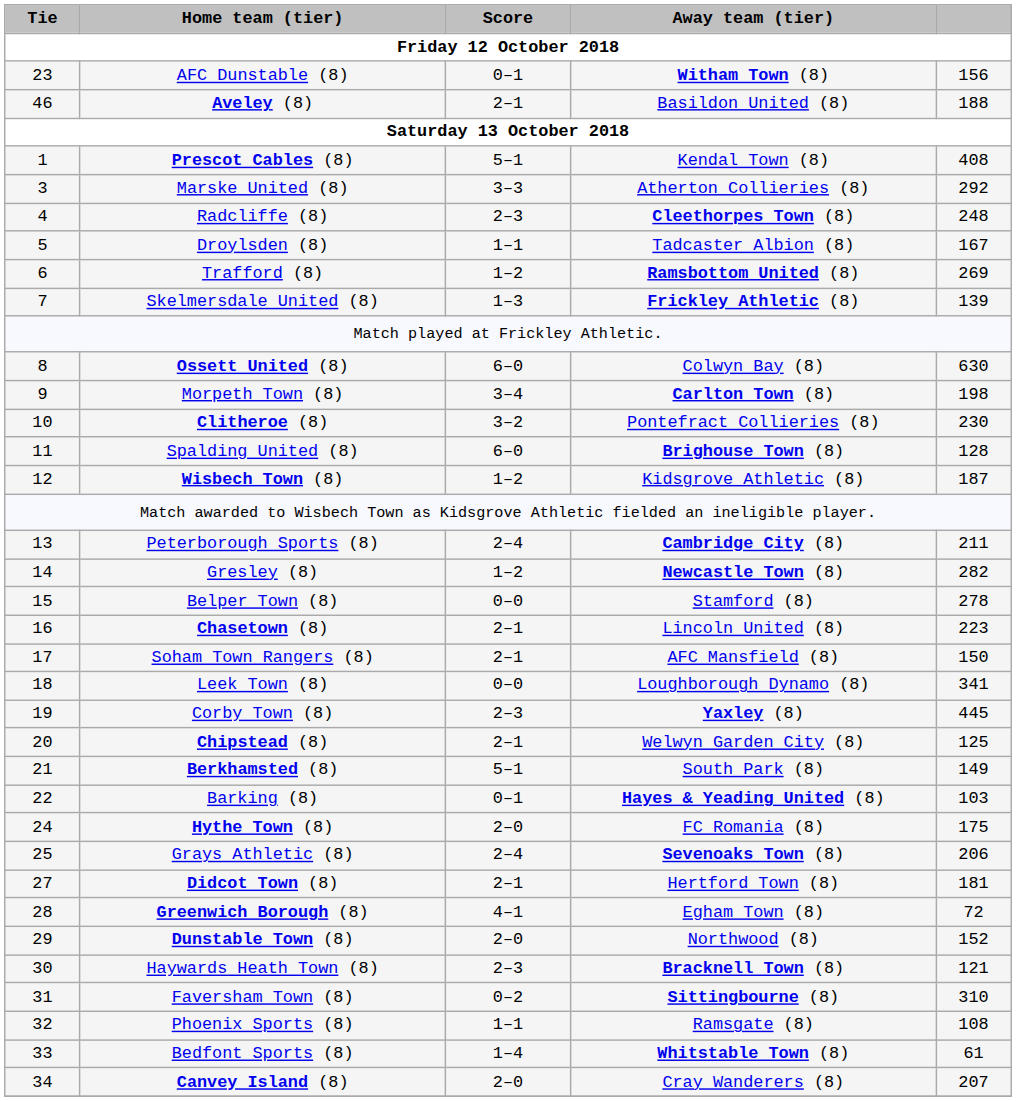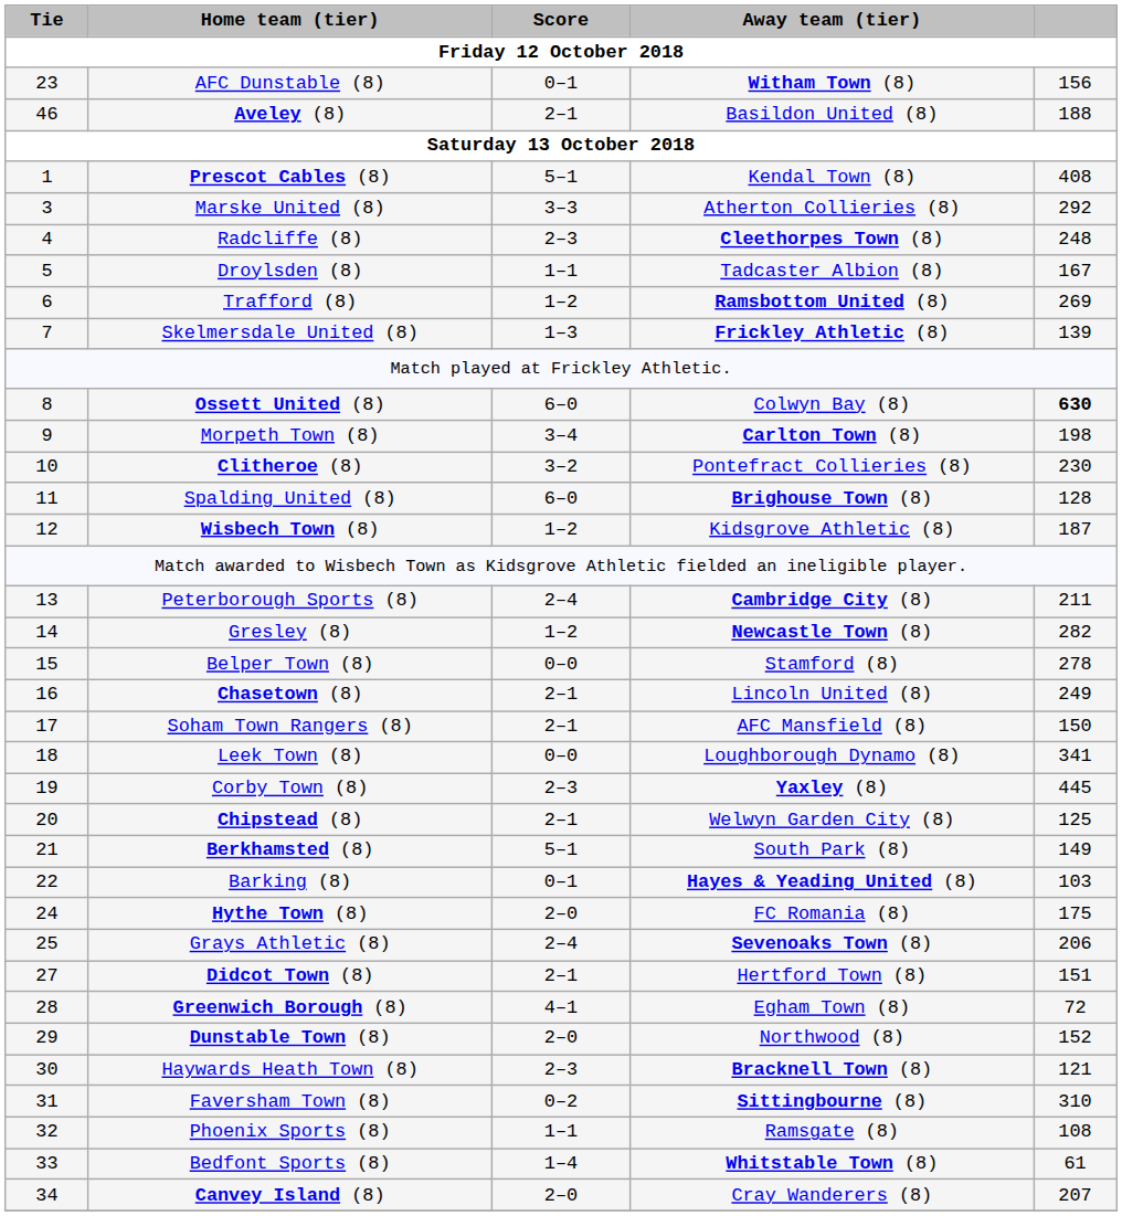 <table class="wikitable" style="width: 700px; background:WhiteSmoke; text-align:center; font-size:90%">
 <tr>
 <td scope="col" style="width:  7.50%; background:silver;"><strong>Tie</strong></td>
 <td scope="col" style="width: 36.25%; background:silver;"><strong>Home team (tier)</strong></td>
 <td scope="col" style="width: 12.50%; background:silver;"><strong>Score</strong></td>
 <td scope="col" style="width: 36.25%; background:silver;"><strong>Away team (tier)</strong></td>
 <td scope="col" style="width:  7.50%; background:silver;"><strong></strong></td>
 </tr>
 <tr>
 <td colspan="5" style= background:White><strong>Friday 12 October 2018</strong></td>
 </tr>
 <tr>
 <td>23</td>
 <td><a href='#'>AFC Dunstable</a> (8)</td>
 <td>0–1</td>
 <td><strong><a href='#'>Witham Town</a></strong> (8)</td>
 <td>156</td>
 </tr>
 <tr>
 <td>46</td>
 <td><strong><a href='#'>Aveley</a></strong> (8)</td>
 <td>2–1</td>
 <td><a href='#'>Basildon United</a> (8)</td>
 <td>188</td>
 </tr>
 <tr>
 <td colspan="5" style= background:White><strong>Saturday 13 October 2018</strong></td>
 </tr>
 <tr>
 <td>1</td>
 <td><strong><a href='#'>Prescot Cables</a></strong> (8)</td>
 <td>5–1</td>
 <td><a href='#'>Kendal Town</a> (8)</td>
 <td>408</td>
 </tr>
 <tr>
 <td>3</td>
 <td><a href='#'>Marske United</a> (8)</td>
 <td>3–3</td>
 <td><a href='#'>Atherton Collieries</a> (8)</td>
 <td>292</td>
 </tr>
 <tr>
 <td>4</td>
 <td><a href='#'>Radcliffe</a> (8)</td>
 <td>2–3</td>
 <td><strong><a href='#'>Cleethorpes Town</a></strong> (8)</td>
 <td>248</td>
 </tr>
 <tr>
 <td>5</td>
 <td><a href='#'>Droylsden</a> (8)</td>
 <td>1–1</td>
 <td><a href='#'>Tadcaster Albion</a> (8)</td>
 <td>167</td>
 </tr>
 <tr>
 <td>6</td>
 <td><a href='#'>Trafford</a> (8)</td>
 <td>1–2</td>
 <td><strong><a href='#'>Ramsbottom United</a></strong> (8)</td>
 <td>269</td>
 </tr>
 <tr>
 <td>7</td>
 <td><a href='#'>Skelmersdale United</a> (8)</td>
 <td>1–3</td>
 <td><strong><a href='#'>Frickley Athletic</a></strong> (8)</td>
 <td>139</td>
 </tr>
 <tr>
 <td colspan="5" style="background:GhostWhite; height:20px; text-align:center; font-size:90%">Match played at Frickley Athletic.</td>
 </tr>
 <tr>
 <td>8</td>
 <td><strong><a href='#'>Ossett United</a></strong> (8)</td>
 <td>6–0</td>
 <td><a href='#'>Colwyn Bay</a> (8)</td>
-<td>630</td>
+<td><strong>630</strong></td>
 </tr>
 <tr>
 <td>9</td>
 <td><a href='#'>Morpeth Town</a> (8)</td>
 <td>3–4</td>
 <td><strong><a href='#'>Carlton Town</a></strong> (8)</td>
 <td>198</td>
 </tr>
 <tr>
 <td>10</td>
 <td><strong><a href='#'>Clitheroe</a></strong> (8)</td>
 <td>3–2</td>
 <td><a href='#'>Pontefract Collieries</a> (8)</td>
 <td>230</td>
 </tr>
 <tr>
 <td>11</td>
 <td><a href='#'>Spalding United</a> (8)</td>
 <td>6–0</td>
 <td><strong><a href='#'>Brighouse Town</a></strong> (8)</td>
 <td>128</td>
 </tr>
 <tr>
 <td>12</td>
 <td><strong><a href='#'>Wisbech Town</a></strong> (8)</td>
 <td>1–2</td>
 <td><a href='#'>Kidsgrove Athletic</a> (8)</td>
 <td>187</td>
 </tr>
 <tr>
 <td colspan="5" style="background:GhostWhite; height:20px; text-align:center; font-size:90%">Match awarded to Wisbech Town as Kidsgrove Athletic fielded an ineligible player.</td>
 </tr>
 <tr>
 <td>13</td>
 <td><a href='#'>Peterborough Sports</a> (8)</td>
 <td>2–4</td>
 <td><strong><a href='#'>Cambridge City</a></strong> (8)</td>
 <td>211</td>
 </tr>
 <tr>
 <td>14</td>
 <td><a href='#'>Gresley</a> (8)</td>
 <td>1–2</td>
 <td><strong><a href='#'>Newcastle Town</a></strong> (8)</td>
 <td>282</td>
 </tr>
 <tr>
 <td>15</td>
 <td><a href='#'>Belper Town</a> (8)</td>
 <td>0–0</td>
 <td><a href='#'>Stamford</a> (8)</td>
 <td>278</td>
 </tr>
 <tr>
 <td>16</td>
 <td><strong><a href='#'>Chasetown</a></strong> (8)</td>
 <td>2–1</td>
 <td><a href='#'>Lincoln United</a> (8)</td>
-<td>223</td>
+<td>249</td>
 </tr>
 <tr>
 <td>17</td>
 <td><a href='#'>Soham Town Rangers</a> (8)</td>
 <td>2–1</td>
 <td><a href='#'>AFC Mansfield</a> (8)</td>
 <td>150</td>
 </tr>
 <tr>
 <td>18</td>
 <td><a href='#'>Leek Town</a> (8)</td>
 <td>0–0</td>
 <td><a href='#'>Loughborough Dynamo</a> (8)</td>
 <td>341</td>
 </tr>
 <tr>
 <td>19</td>
 <td><a href='#'>Corby Town</a> (8)</td>
 <td>2–3</td>
 <td><strong><a href='#'>Yaxley</a></strong> (8)</td>
 <td>445</td>
 </tr>
 <tr>
 <td>20</td>
 <td><strong><a href='#'>Chipstead</a></strong> (8)</td>
 <td>2–1</td>
 <td><a href='#'>Welwyn Garden City</a> (8)</td>
 <td>125</td>
 </tr>
 <tr>
 <td>21</td>
 <td><strong><a href='#'>Berkhamsted</a></strong> (8)</td>
 <td>5–1</td>
 <td><a href='#'>South Park</a> (8)</td>
 <td>149</td>
 </tr>
 <tr>
 <td>22</td>
 <td><a href='#'>Barking</a> (8)</td>
 <td>0–1</td>
 <td><strong><a href='#'>Hayes & Yeading United</a></strong> (8)</td>
 <td>103</td>
 </tr>
 <tr>
 <td>24</td>
 <td><strong><a href='#'>Hythe Town</a></strong> (8)</td>
 <td>2–0</td>
 <td><a href='#'>FC Romania</a> (8)</td>
 <td>175</td>
 </tr>
 <tr>
 <td>25</td>
 <td><a href='#'>Grays Athletic</a> (8)</td>
 <td>2–4</td>
 <td><strong><a href='#'>Sevenoaks Town</a></strong> (8)</td>
 <td>206</td>
 </tr>
 <tr>
 <td>27</td>
 <td><strong><a href='#'>Didcot Town</a></strong> (8)</td>
 <td>2–1</td>
 <td><a href='#'>Hertford Town</a> (8)</td>
-<td>181</td>
+<td>151</td>
 </tr>
 <tr>
 <td>28</td>
 <td><strong><a href='#'>Greenwich Borough</a></strong> (8)</td>
 <td>4–1</td>
 <td><a href='#'>Egham Town</a> (8)</td>
 <td>72</td>
 </tr>
 <tr>
 <td>29</td>
 <td><strong><a href='#'>Dunstable Town</a></strong> (8)</td>
 <td>2–0</td>
 <td><a href='#'>Northwood</a> (8)</td>
 <td>152</td>
 </tr>
 <tr>
 <td>30</td>
 <td><a href='#'>Haywards Heath Town</a> (8)</td>
 <td>2–3</td>
 <td><strong><a href='#'>Bracknell Town</a></strong> (8)</td>
 <td>121</td>
 </tr>
 <tr>
 <td>31</td>
 <td><a href='#'>Faversham Town</a> (8)</td>
 <td>0–2</td>
 <td><strong><a href='#'>Sittingbourne</a></strong> (8)</td>
 <td>310</td>
 </tr>
 <tr>
 <td>32</td>
 <td><a href='#'>Phoenix Sports</a> (8)</td>
 <td>1–1</td>
 <td><a href='#'>Ramsgate</a> (8)</td>
 <td>108</td>
 </tr>
 <tr>
 <td>33</td>
 <td><a href='#'>Bedfont Sports</a> (8)</td>
 <td>1–4</td>
 <td><strong><a href='#'>Whitstable Town</a></strong> (8)</td>
 <td>61</td>
 </tr>
 <tr>
 <td>34</td>
 <td><strong><a href='#'>Canvey Island</a></strong> (8)</td>
 <td>2–0</td>
 <td><a href='#'>Cray Wanderers</a> (8)</td>
 <td>207</td>
 </tr>
 <tr>
 </tr>
 </table>
